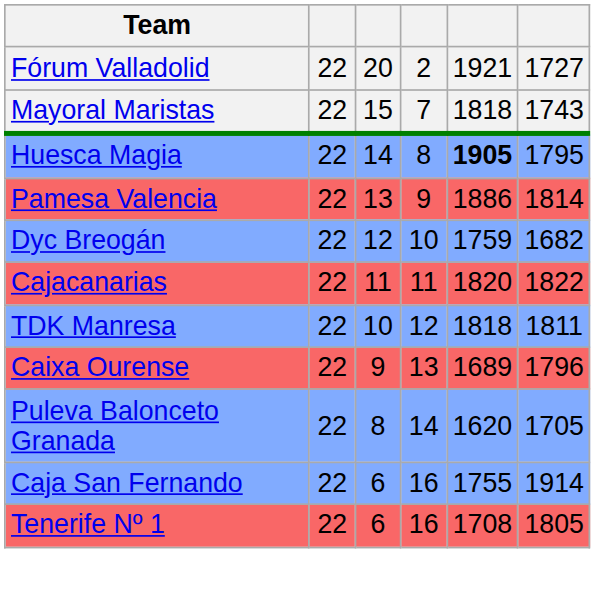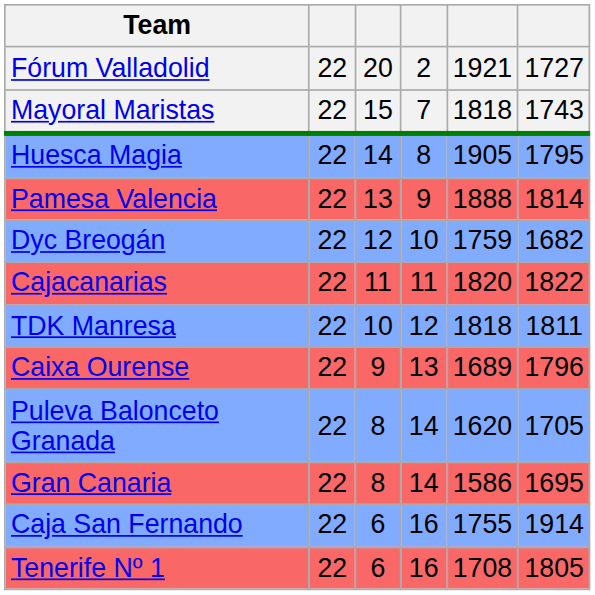 <table class="wikitable" style="text-align:center;">
 <tr>
 <th width=175>Team</th>
 <th width=20></th>
 <th width=20></th>
 <th width=20></th>
 <th width=20></th>
 <th width=20></th>
 </tr>
 <tr bgcolor=#F2F2F2>
 <td align=left><a href='#'>Fórum Valladolid</a></td>
 <td>22</td>
 <td>20</td>
 <td>2</td>
 <td>1921</td>
 <td>1727</td>
 </tr>
 <tr bgcolor=#F2F2F2  style="border-bottom:3px solid green;">
 <td align=left><a href='#'>Mayoral Maristas</a></td>
 <td>22</td>
 <td>15</td>
 <td>7</td>
 <td>1818</td>
 <td>1743</td>
 </tr>
 <tr bgcolor=#81ABFF>
 <td align=left><a href='#'>Huesca Magia</a></td>
 <td>22</td>
 <td>14</td>
 <td>8</td>
-<td><strong>1905</strong></td>
+<td>1905</td>
 <td>1795</td>
 </tr>
 <tr bgcolor=#F96767>
 <td align=left><a href='#'>Pamesa Valencia</a></td>
 <td>22</td>
 <td>13</td>
 <td>9</td>
-<td>1886</td>
+<td>1888</td>
 <td>1814</td>
 </tr>
 <tr bgcolor=#81ABFF>
 <td align=left><a href='#'>Dyc Breogán</a></td>
 <td>22</td>
 <td>12</td>
 <td>10</td>
 <td>1759</td>
 <td>1682</td>
 </tr>
 <tr bgcolor=#F96767>
 <td align=left><a href='#'>Cajacanarias</a></td>
 <td>22</td>
 <td>11</td>
 <td>11</td>
 <td>1820</td>
 <td>1822</td>
 </tr>
 <tr bgcolor=#81ABFF>
 <td align=left><a href='#'>TDK Manresa</a></td>
 <td>22</td>
 <td>10</td>
 <td>12</td>
 <td>1818</td>
 <td>1811</td>
 </tr>
 <tr bgcolor=#F96767>
 <td align=left><a href='#'>Caixa Ourense</a></td>
 <td>22</td>
 <td>9</td>
 <td>13</td>
 <td>1689</td>
 <td>1796</td>
 </tr>
 <tr bgcolor=#81ABFF>
 <td align=left><a href='#'>Puleva Balonceto Granada</a></td>
 <td>22</td>
 <td>8</td>
 <td>14</td>
 <td>1620</td>
 <td>1705</td>
 </tr>
+<tr bgcolor=#F96767>
+<td align=left><a href='#'>Gran Canaria</a></td>
+<td>22</td>
+<td>8</td>
+<td>14</td>
+<td>1586</td>
+<td>1695</td>
+</tr>
 <tr bgcolor=#81ABFF>
 <td align=left><a href='#'>Caja San Fernando</a></td>
 <td>22</td>
 <td>6</td>
 <td>16</td>
 <td>1755</td>
 <td>1914</td>
 </tr>
 <tr bgcolor=#F96767>
 <td align=left><a href='#'>Tenerife Nº 1</a></td>
 <td>22</td>
 <td>6</td>
 <td>16</td>
 <td>1708</td>
 <td>1805</td>
 </tr>
 </table>
